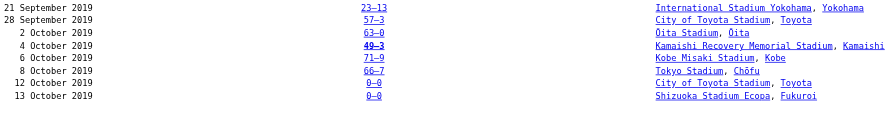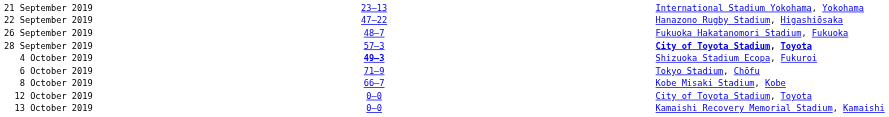 <table style="width:100%" cellspacing="1">
 <tr>
 <th width=15%></th>
 <th width=25%></th>
 <th width=10%></th>
 <th width=25%></th>
 </tr>
 <tr style=font-size:90%>
 <td align=right>21 September 2019</td>
 <td align=right></td>
 <td align=center><a href='#'>23–13</a></td>
 <td></td>
 <td><a href='#'>International Stadium Yokohama</a>, <a href='#'>Yokohama</a></td>
 </tr>
 <tr style=font-size:90%>
+<td align=right>22 September 2019</td>
+<td align=right></td>
+<td align=center><a href='#'>47–22</a></td>
+<td></td>
+<td><a href='#'>Hanazono Rugby Stadium</a>, <a href='#'>Higashiōsaka</a></td>
+</tr>
+<tr style=font-size:90%>
+<td align=right>26 September 2019</td>
+<td align=right></td>
+<td align=center><a href='#'>48–7</a></td>
+<td></td>
+<td><a href='#'>Fukuoka Hakatanomori Stadium</a>, <a href='#'>Fukuoka</a></td>
+</tr>
+<tr style=font-size:90%>
 <td align=right>28 September 2019</td>
 <td align=right></td>
 <td align=center><a href='#'>57–3</a></td>
 <td></td>
-<td><a href='#'>City of Toyota Stadium</a>, <a href='#'>Toyota</a></td>
-</tr>
-<tr style=font-size:90%>
-<td align=right>2 October 2019</td>
-<td align=right></td>
-<td align=center><a href='#'>63–0</a></td>
-<td></td>
-<td><a href='#'>Ōita Stadium</a>, <a href='#'>Ōita</a></td>
+<td><strong><a href='#'>City of Toyota Stadium</a>, <a href='#'>Toyota</a></strong></td>
 </tr>
 <tr style=font-size:90%>
 <td align=right>4 October 2019</td>
 <td align=right></td>
 <td align=center><strong><a href='#'>49–3</a></strong></td>
 <td></td>
-<td><a href='#'>Kamaishi Recovery Memorial Stadium</a>, <a href='#'>Kamaishi</a></td>
+<td><a href='#'>Shizuoka Stadium Ecopa</a>, <a href='#'>Fukuroi</a></td>
 </tr>
 <tr style=font-size:90%>
 <td align=right>6 October 2019</td>
 <td align=right></td>
 <td align=center><a href='#'>71–9</a></td>
 <td></td>
-<td><a href='#'>Kobe Misaki Stadium</a>, <a href='#'>Kobe</a></td>
+<td><a href='#'>Tokyo Stadium</a>, <a href='#'>Chōfu</a></td>
 </tr>
 <tr style=font-size:90%>
 <td align=right>8 October 2019</td>
 <td align=right></td>
 <td align=center><a href='#'>66–7</a></td>
 <td></td>
-<td><a href='#'>Tokyo Stadium</a>, <a href='#'>Chōfu</a></td>
+<td><a href='#'>Kobe Misaki Stadium</a>, <a href='#'>Kobe</a></td>
 </tr>
 <tr style=font-size:90%>
 <td align=right>12 October 2019</td>
 <td align=right></td>
 <td align=center><a href='#'>0–0</a></td>
 <td></td>
 <td><a href='#'>City of Toyota Stadium</a>, <a href='#'>Toyota</a></td>
 </tr>
 <tr style=font-size:90%>
 <td align=right>13 October 2019</td>
 <td align=right></td>
 <td align=center><a href='#'>0–0</a></td>
 <td></td>
-<td><a href='#'>Shizuoka Stadium Ecopa</a>, <a href='#'>Fukuroi</a></td>
+<td><a href='#'>Kamaishi Recovery Memorial Stadium</a>, <a href='#'>Kamaishi</a></td>
 </tr>
 </table>
